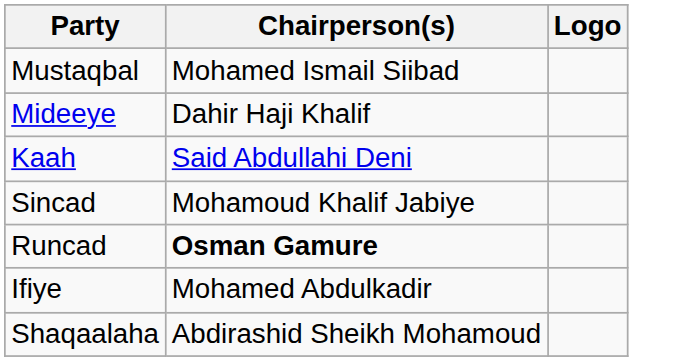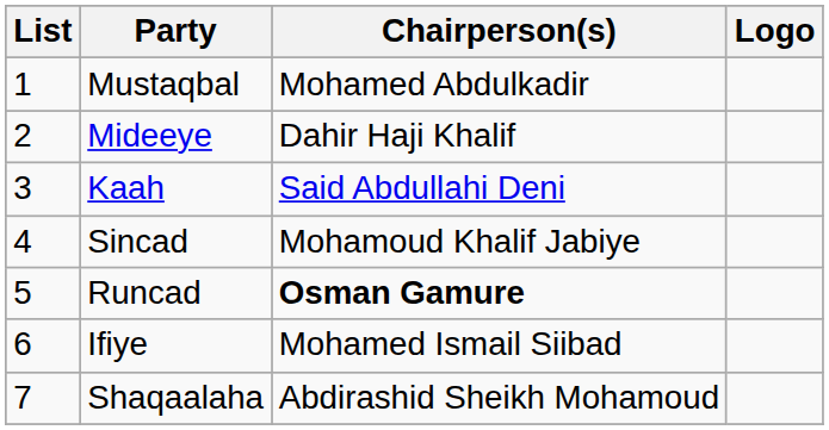 <table class="wikitable">
 <tr>
+<th>List</th>
 <th>Party</th>
 <th>Chairperson(s)</th>
 <th>Logo</th>
 </tr>
 <tr>
+<td>1</td>
 <td>Mustaqbal</td>
-<td>Mohamed Ismail Siibad</td>
+<td>Mohamed Abdulkadir</td>
 <td></td>
 </tr>
 <tr>
+<td>2</td>
 <td><a href='#'>Mideeye</a></td>
 <td>Dahir Haji Khalif</td>
 <td></td>
 </tr>
 <tr>
+<td>3</td>
 <td><a href='#'>Kaah</a></td>
 <td><a href='#'>Said Abdullahi Deni</a></td>
 <td></td>
 </tr>
 <tr>
+<td>4</td>
 <td>Sincad</td>
 <td>Mohamoud Khalif Jabiye</td>
 <td></td>
 </tr>
 <tr>
+<td>5</td>
 <td>Runcad</td>
 <td><strong>Osman Gamure</strong></td>
 <td></td>
 </tr>
 <tr>
+<td>6</td>
 <td>Ifiye</td>
-<td>Mohamed Abdulkadir</td>
+<td>Mohamed Ismail Siibad</td>
 <td></td>
 </tr>
 <tr>
+<td>7</td>
 <td>Shaqaalaha</td>
 <td>Abdirashid Sheikh Mohamoud</td>
 <td></td>
 </tr>
 </table>
